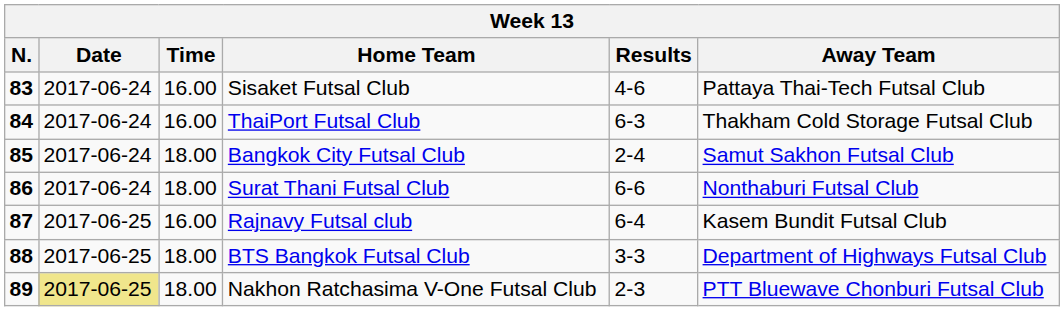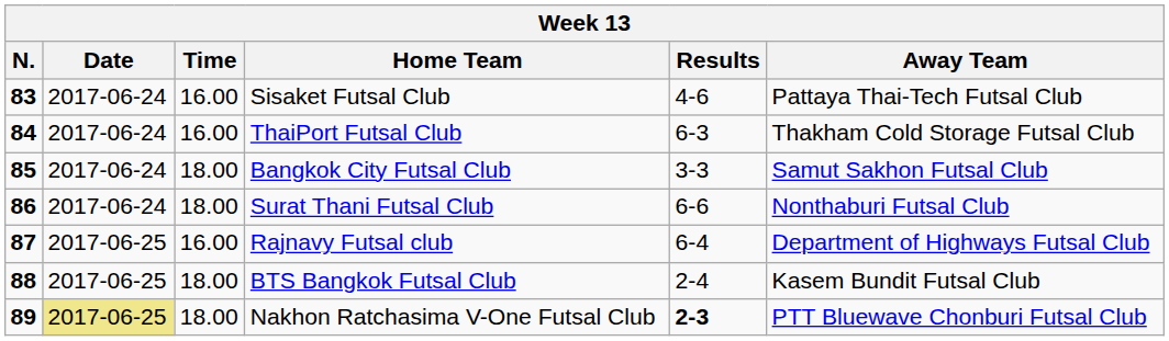 <table class="wikitable mw-collapsible mw-collapsed" style="min-width:50em">
 <tr>
 <th colspan="6">Week 13</th>
 </tr>
 <tr>
 <th>N.</th>
 <th>Date</th>
 <th>Time</th>
 <th>Home Team</th>
 <th>Results</th>
 <th>Away Team</th>
 </tr>
 <tr>
 <td><strong>83</strong></td>
 <td>2017-06-24</td>
 <td>16.00</td>
 <td>Sisaket Futsal Club</td>
 <td>4-6</td>
 <td>Pattaya Thai-Tech Futsal Club</td>
 </tr>
 <tr>
 <td><strong>84</strong></td>
 <td>2017-06-24</td>
 <td>16.00</td>
 <td><a href='#'>ThaiPort Futsal Club</a></td>
 <td>6-3</td>
 <td>Thakham Cold Storage Futsal Club</td>
 </tr>
 <tr>
 <td><strong>85</strong></td>
 <td>2017-06-24</td>
 <td>18.00</td>
 <td><a href='#'>Bangkok City Futsal Club</a></td>
-<td>2-4</td>
+<td>3-3</td>
 <td><a href='#'>Samut Sakhon Futsal Club</a></td>
 </tr>
 <tr>
 <td><strong>86</strong></td>
 <td>2017-06-24</td>
 <td>18.00</td>
 <td><a href='#'>Surat Thani Futsal Club</a></td>
 <td>6-6</td>
 <td><a href='#'>Nonthaburi Futsal Club</a></td>
 </tr>
 <tr>
 <td><strong>87</strong></td>
 <td>2017-06-25</td>
 <td>16.00</td>
 <td><a href='#'>Rajnavy Futsal club</a></td>
 <td>6-4</td>
-<td>Kasem Bundit Futsal Club</td>
+<td><a href='#'>Department of Highways Futsal Club</a></td>
 </tr>
 <tr>
 <td><strong>88</strong></td>
 <td>2017-06-25</td>
 <td>18.00</td>
 <td><a href='#'>BTS Bangkok Futsal Club</a></td>
-<td>3-3</td>
-<td><a href='#'>Department of Highways Futsal Club</a></td>
+<td>2-4</td>
+<td>Kasem Bundit Futsal Club</td>
 </tr>
 <tr>
 <td><strong>89</strong></td>
 <td style="background: khaki;">2017-06-25</td>
 <td>18.00</td>
 <td>Nakhon Ratchasima V-One Futsal Club</td>
-<td>2-3</td>
+<td><strong>2-3</strong></td>
 <td><a href='#'>PTT Bluewave Chonburi Futsal Club</a></td>
 </tr>
 </table>
